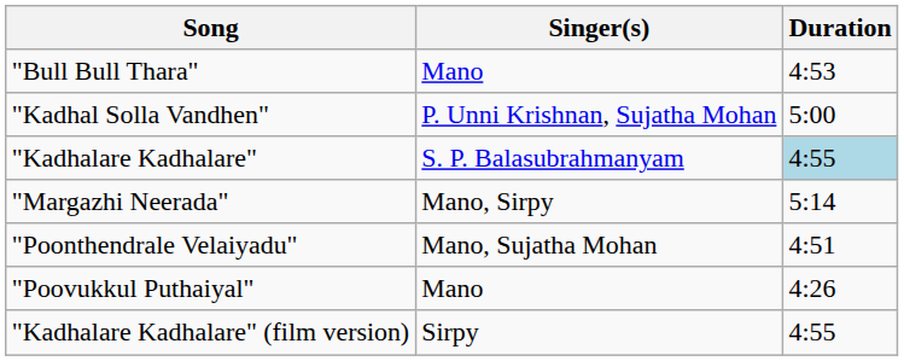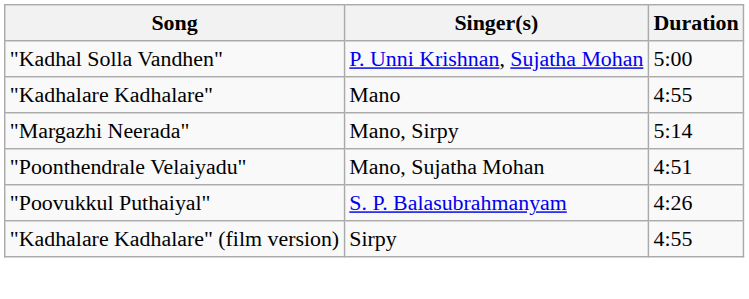 <table class="wikitable" style="font-size:95%;">
 <tr>
 <th>Song</th>
 <th>Singer(s)</th>
 <th>Duration</th>
-</tr>
-<tr>
-<td>"Bull Bull Thara"</td>
-<td><a href='#'>Mano</a></td>
-<td>4:53</td>
 </tr>
 <tr>
 <td>"Kadhal Solla Vandhen"</td>
 <td><a href='#'>P. Unni Krishnan</a>, <a href='#'>Sujatha Mohan</a></td>
 <td>5:00</td>
 </tr>
 <tr>
 <td>"Kadhalare Kadhalare"</td>
-<td><a href='#'>S. P. Balasubrahmanyam</a></td>
-<td style="background: lightblue;">4:55</td>
+<td>Mano</td>
+<td>4:55</td>
 </tr>
 <tr>
 <td>"Margazhi Neerada"</td>
 <td>Mano, Sirpy</td>
 <td>5:14</td>
 </tr>
 <tr>
 <td>"Poonthendrale Velaiyadu"</td>
 <td>Mano, Sujatha Mohan</td>
 <td>4:51</td>
 </tr>
 <tr>
 <td>"Poovukkul Puthaiyal"</td>
-<td>Mano</td>
+<td><a href='#'>S. P. Balasubrahmanyam</a></td>
 <td>4:26</td>
 </tr>
 <tr>
 <td>"Kadhalare Kadhalare" (film version)</td>
 <td>Sirpy</td>
 <td>4:55</td>
 </tr>
 </table>
